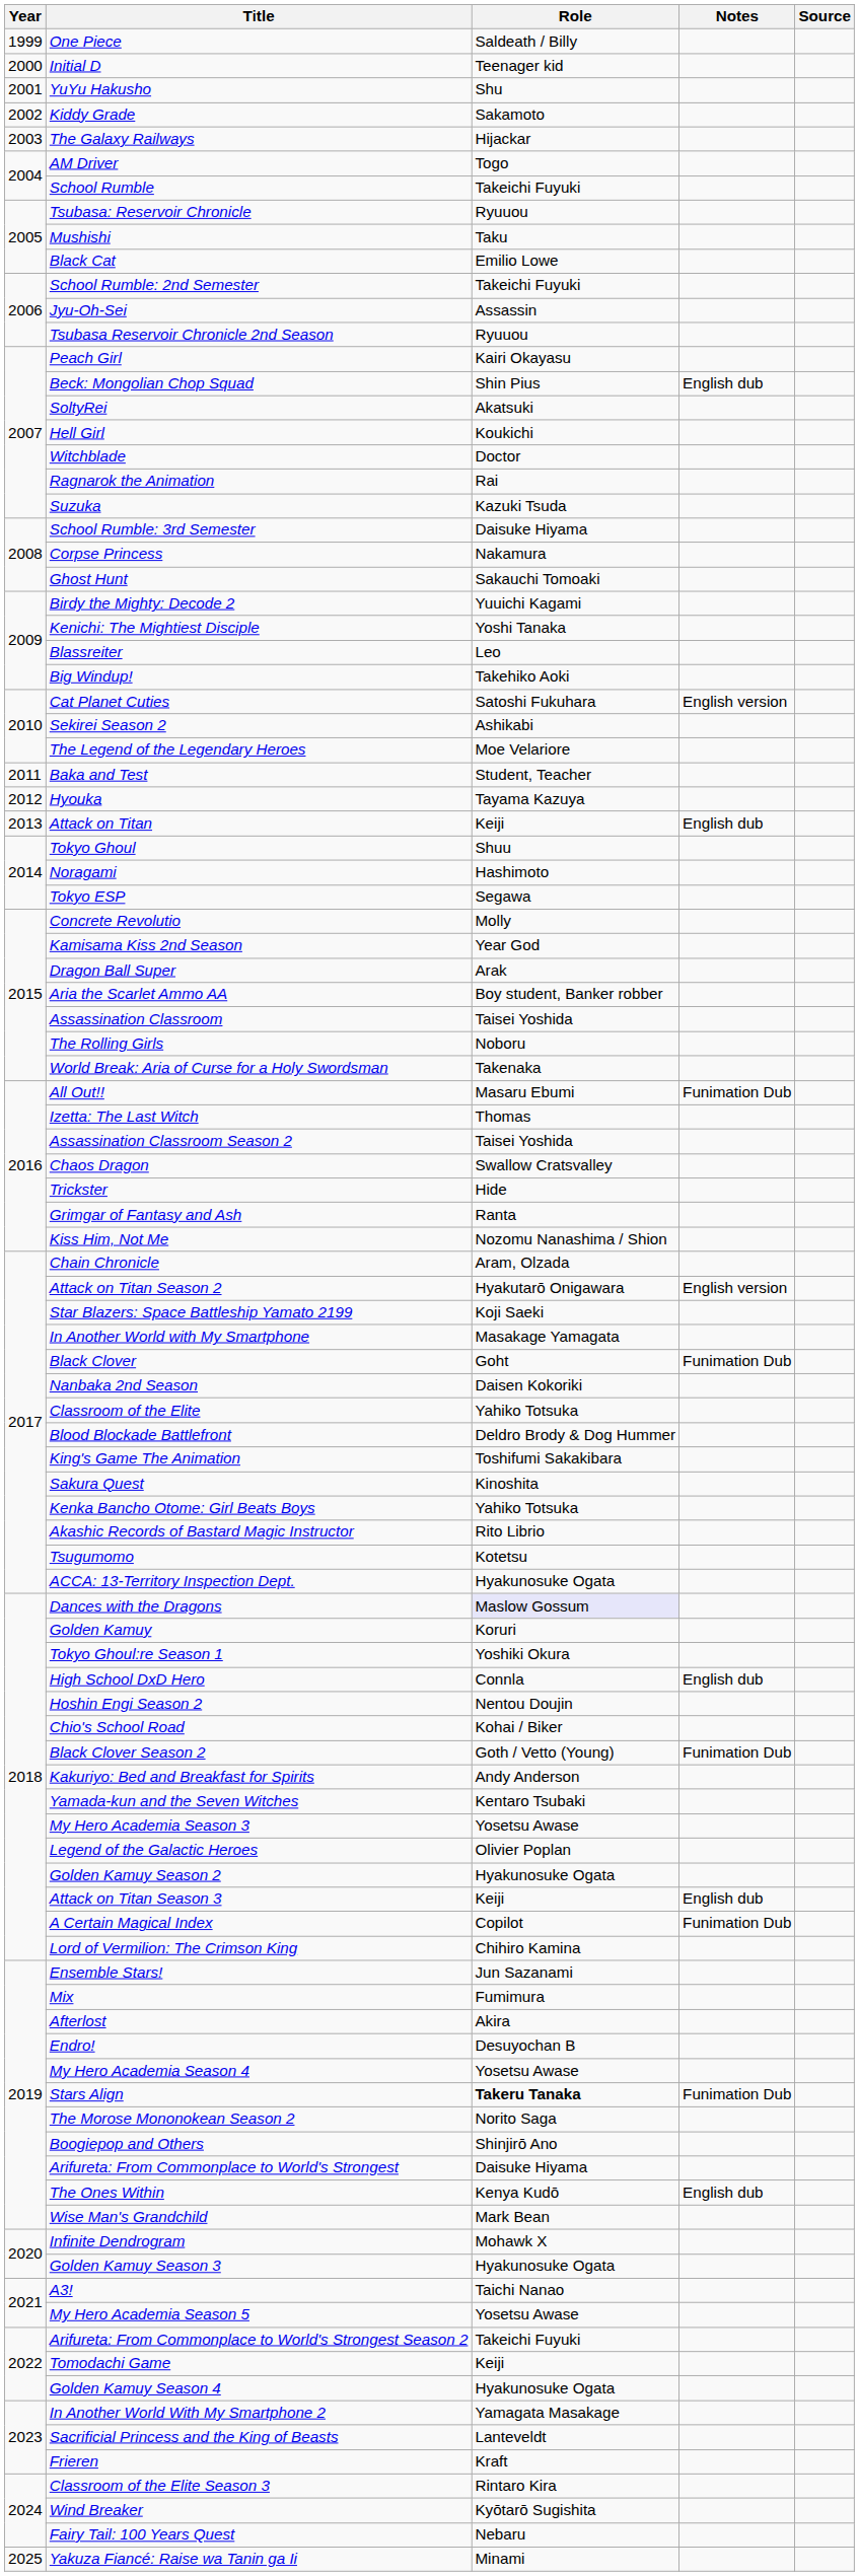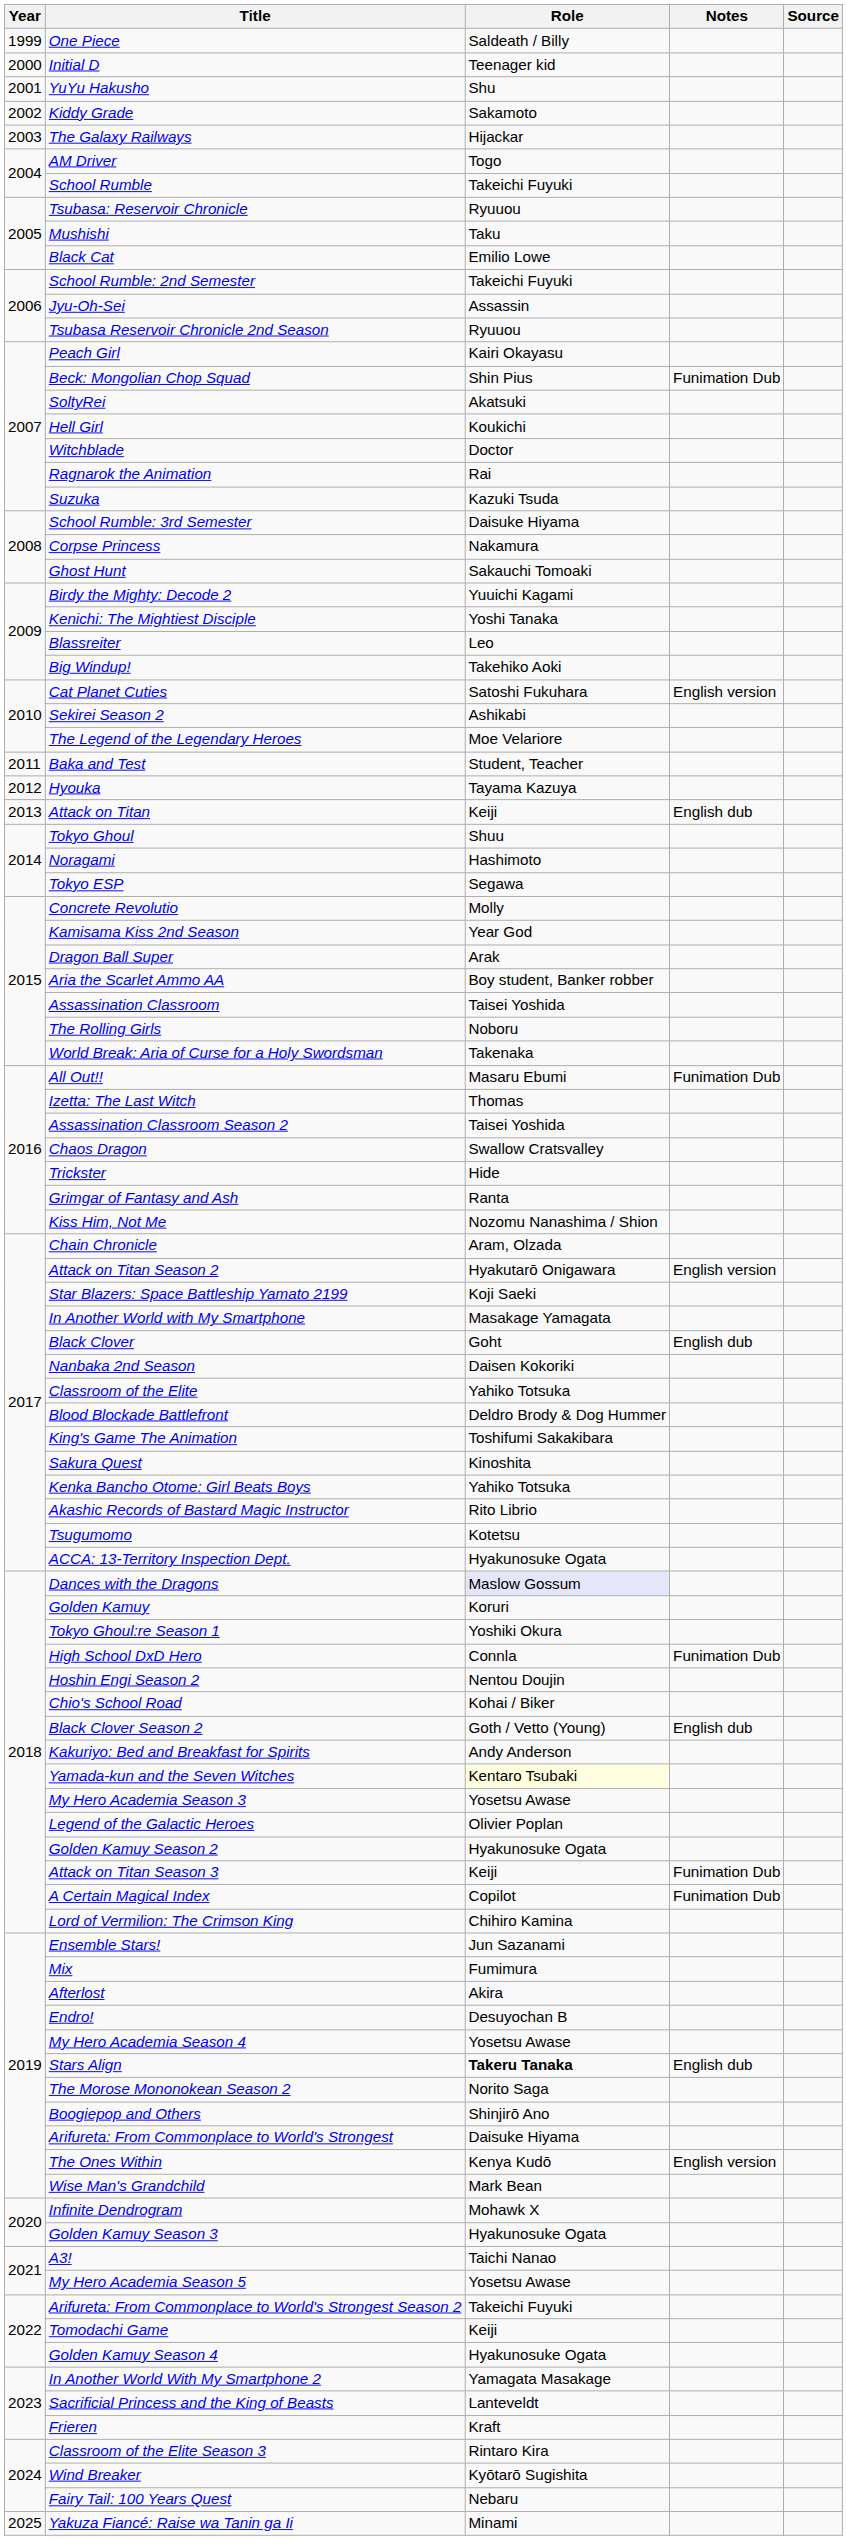 <table class="wikitable sortable plainrowheaders">
 <tr>
 <th>Year</th>
 <th>Title</th>
 <th>Role</th>
 <th class="unsortable">Notes</th>
 <th class="unsortable">Source</th>
 </tr>
 <tr>
 <td>1999</td>
 <td><em><a href='#'>One Piece</a></em></td>
 <td>Saldeath / Billy</td>
 <td></td>
 <td></td>
 </tr>
 <tr>
 <td>2000</td>
 <td><em><a href='#'>Initial D</a></em></td>
 <td>Teenager kid</td>
 <td></td>
 <td></td>
 </tr>
 <tr>
 <td>2001</td>
 <td><em><a href='#'>YuYu Hakusho</a></em></td>
 <td>Shu</td>
 <td></td>
 <td></td>
 </tr>
 <tr>
 <td>2002</td>
 <td><em><a href='#'>Kiddy Grade</a></em></td>
 <td>Sakamoto</td>
 <td></td>
 <td></td>
 </tr>
 <tr>
 <td>2003</td>
 <td><em><a href='#'>The Galaxy Railways</a></em></td>
 <td>Hijackar</td>
 <td></td>
 <td></td>
 </tr>
 <tr>
 <td rowspan="2">2004</td>
 <td><em><a href='#'>AM Driver</a></em></td>
 <td>Togo</td>
 <td></td>
 <td></td>
 </tr>
 <tr>
 <td><em><a href='#'>School Rumble</a></em></td>
 <td>Takeichi Fuyuki</td>
 <td></td>
 <td></td>
 </tr>
 <tr>
 <td rowspan="3">2005</td>
 <td><em><a href='#'>Tsubasa: Reservoir Chronicle</a></em></td>
 <td>Ryuuou</td>
 <td></td>
 <td></td>
 </tr>
 <tr>
 <td><em><a href='#'>Mushishi</a></em></td>
 <td>Taku</td>
 <td></td>
 <td></td>
 </tr>
 <tr>
 <td><em><a href='#'>Black Cat</a></em></td>
 <td>Emilio Lowe</td>
 <td></td>
 <td></td>
 </tr>
 <tr>
 <td rowspan="3">2006</td>
 <td><em><a href='#'>School Rumble: 2nd Semester</a></em></td>
 <td>Takeichi Fuyuki</td>
 <td></td>
 <td></td>
 </tr>
 <tr>
 <td><em><a href='#'>Jyu-Oh-Sei</a></em></td>
 <td>Assassin</td>
 <td></td>
 <td></td>
 </tr>
 <tr>
 <td><em><a href='#'>Tsubasa Reservoir Chronicle 2nd Season</a></em></td>
 <td>Ryuuou</td>
 <td></td>
 <td></td>
 </tr>
 <tr>
 <td rowspan="7">2007</td>
 <td><em><a href='#'>Peach Girl</a></em></td>
 <td>Kairi Okayasu</td>
 <td></td>
 <td></td>
 </tr>
 <tr>
 <td><em><a href='#'>Beck: Mongolian Chop Squad</a></em></td>
 <td>Shin Pius</td>
-<td>English dub</td>
+<td>Funimation Dub</td>
 <td></td>
 </tr>
 <tr>
 <td><em><a href='#'>SoltyRei</a></em></td>
 <td>Akatsuki</td>
 <td></td>
 <td></td>
 </tr>
 <tr>
 <td><em><a href='#'>Hell Girl</a></em></td>
 <td>Koukichi</td>
 <td></td>
 <td></td>
 </tr>
 <tr>
 <td><em><a href='#'>Witchblade</a></em></td>
 <td>Doctor</td>
 <td></td>
 <td></td>
 </tr>
 <tr>
 <td><em><a href='#'>Ragnarok the Animation</a></em></td>
 <td>Rai</td>
 <td></td>
 <td></td>
 </tr>
 <tr>
 <td><em><a href='#'>Suzuka</a></em></td>
 <td>Kazuki Tsuda</td>
 <td></td>
 <td></td>
 </tr>
 <tr>
 <td rowspan="3">2008</td>
 <td><em><a href='#'>School Rumble: 3rd Semester</a></em></td>
 <td>Daisuke Hiyama</td>
 <td></td>
 <td></td>
 </tr>
 <tr>
 <td><em><a href='#'>Corpse Princess</a></em></td>
 <td>Nakamura</td>
 <td></td>
 <td></td>
 </tr>
 <tr>
 <td><em><a href='#'>Ghost Hunt</a></em></td>
 <td>Sakauchi Tomoaki</td>
 <td></td>
 <td></td>
 </tr>
 <tr>
 <td rowspan="4">2009</td>
 <td><em><a href='#'>Birdy the Mighty: Decode 2</a></em></td>
 <td>Yuuichi Kagami</td>
 <td></td>
 <td></td>
 </tr>
 <tr>
 <td><em><a href='#'>Kenichi: The Mightiest Disciple</a></em></td>
 <td>Yoshi Tanaka</td>
 <td></td>
 <td></td>
 </tr>
 <tr>
 <td><em><a href='#'>Blassreiter</a></em></td>
 <td>Leo</td>
 <td></td>
 <td></td>
 </tr>
 <tr>
 <td><em><a href='#'>Big Windup!</a></em></td>
 <td>Takehiko Aoki</td>
 <td></td>
 <td></td>
 </tr>
 <tr>
 <td rowspan="3">2010</td>
 <td><em><a href='#'>Cat Planet Cuties</a></em></td>
 <td>Satoshi Fukuhara</td>
 <td>English version</td>
 <td></td>
 </tr>
 <tr>
 <td><em><a href='#'>Sekirei Season 2</a></em></td>
 <td>Ashikabi</td>
 <td></td>
 <td></td>
 </tr>
 <tr>
 <td><em><a href='#'>The Legend of the Legendary Heroes</a></em></td>
 <td>Moe Velariore</td>
 <td></td>
 <td></td>
 </tr>
 <tr>
 <td>2011</td>
 <td><em><a href='#'>Baka and Test</a></em></td>
 <td>Student, Teacher</td>
 <td></td>
 <td></td>
 </tr>
 <tr>
 <td>2012</td>
 <td><em><a href='#'>Hyouka</a></em></td>
 <td>Tayama Kazuya</td>
 <td></td>
 <td></td>
 </tr>
 <tr>
 <td>2013</td>
 <td><em><a href='#'>Attack on Titan</a></em></td>
 <td>Keiji</td>
 <td>English dub</td>
 <td></td>
 </tr>
 <tr>
 <td rowspan="3">2014</td>
 <td><em><a href='#'>Tokyo Ghoul</a></em></td>
 <td>Shuu</td>
 <td></td>
 <td></td>
 </tr>
 <tr>
 <td><em><a href='#'>Noragami</a></em></td>
 <td>Hashimoto</td>
 <td></td>
 <td></td>
 </tr>
 <tr>
 <td><em><a href='#'>Tokyo ESP</a></em></td>
 <td>Segawa</td>
 <td></td>
 <td></td>
 </tr>
 <tr>
 <td rowspan="7">2015</td>
 <td><em><a href='#'>Concrete Revolutio</a></em></td>
 <td>Molly</td>
 <td></td>
 <td></td>
 </tr>
 <tr>
 <td><em><a href='#'>Kamisama Kiss 2nd Season</a></em></td>
 <td>Year God</td>
 <td></td>
 <td></td>
 </tr>
 <tr>
 <td><em><a href='#'>Dragon Ball Super</a></em></td>
 <td>Arak</td>
 <td></td>
 <td></td>
 </tr>
 <tr>
 <td><em><a href='#'>Aria the Scarlet Ammo AA</a></em></td>
 <td>Boy student, Banker robber</td>
 <td></td>
 <td></td>
 </tr>
 <tr>
 <td><em><a href='#'>Assassination Classroom</a></em></td>
 <td>Taisei Yoshida</td>
 <td></td>
 <td></td>
 </tr>
 <tr>
 <td><em><a href='#'>The Rolling Girls</a></em></td>
 <td>Noboru</td>
 <td></td>
 <td></td>
 </tr>
 <tr>
 <td><em><a href='#'>World Break: Aria of Curse for a Holy Swordsman</a></em></td>
 <td>Takenaka</td>
 <td></td>
 <td></td>
 </tr>
 <tr>
 <td rowspan="7">2016</td>
 <td><em><a href='#'>All Out!!</a></em></td>
 <td>Masaru Ebumi</td>
 <td>Funimation Dub</td>
 <td></td>
 </tr>
 <tr>
 <td><em><a href='#'>Izetta: The Last Witch</a></em></td>
 <td>Thomas</td>
 <td></td>
 <td></td>
 </tr>
 <tr>
 <td><em><a href='#'>Assassination Classroom Season 2</a></em></td>
 <td>Taisei Yoshida</td>
 <td></td>
 <td></td>
 </tr>
 <tr>
 <td><em><a href='#'>Chaos Dragon</a></em></td>
 <td>Swallow Cratsvalley</td>
 <td></td>
 <td></td>
 </tr>
 <tr>
 <td><em><a href='#'>Trickster</a></em></td>
 <td>Hide</td>
 <td></td>
 <td></td>
 </tr>
 <tr>
 <td><em><a href='#'>Grimgar of Fantasy and Ash</a></em></td>
 <td>Ranta</td>
 <td></td>
 <td></td>
 </tr>
 <tr>
 <td><em><a href='#'>Kiss Him, Not Me</a></em></td>
 <td>Nozomu Nanashima / Shion</td>
 <td></td>
 <td></td>
 </tr>
 <tr>
 <td rowspan="14">2017</td>
 <td><em><a href='#'>Chain Chronicle</a></em></td>
 <td>Aram, Olzada</td>
 <td></td>
 <td></td>
 </tr>
 <tr>
 <td><em><a href='#'>Attack on Titan Season 2</a></em></td>
 <td>Hyakutarō Onigawara</td>
 <td>English version</td>
 <td></td>
 </tr>
 <tr>
 <td><em><a href='#'>Star Blazers: Space Battleship Yamato 2199</a></em></td>
 <td>Koji Saeki</td>
 <td></td>
 <td></td>
 </tr>
 <tr>
 <td><em><a href='#'>In Another World with My Smartphone</a></em></td>
 <td>Masakage Yamagata</td>
 <td></td>
 <td></td>
 </tr>
 <tr>
 <td><em><a href='#'>Black Clover</a></em></td>
 <td>Goht</td>
-<td>Funimation Dub</td>
+<td>English dub</td>
 <td></td>
 </tr>
 <tr>
 <td><em><a href='#'>Nanbaka 2nd Season</a></em></td>
 <td>Daisen Kokoriki</td>
 <td></td>
 <td></td>
 </tr>
 <tr>
 <td><em><a href='#'>Classroom of the Elite</a></em></td>
 <td>Yahiko Totsuka</td>
 <td></td>
 <td></td>
 </tr>
 <tr>
 <td><em><a href='#'>Blood Blockade Battlefront</a></em></td>
 <td>Deldro Brody & Dog Hummer</td>
 <td></td>
 <td></td>
 </tr>
 <tr>
 <td><em><a href='#'>King's Game The Animation</a></em></td>
 <td>Toshifumi Sakakibara</td>
 <td></td>
 <td></td>
 </tr>
 <tr>
 <td><em><a href='#'>Sakura Quest</a></em></td>
 <td>Kinoshita</td>
 <td></td>
 <td></td>
 </tr>
 <tr>
 <td><em><a href='#'>Kenka Bancho Otome: Girl Beats Boys</a></em></td>
 <td>Yahiko Totsuka</td>
 <td></td>
 <td></td>
 </tr>
 <tr>
 <td><em><a href='#'>Akashic Records of Bastard Magic Instructor</a></em></td>
 <td>Rito Librio</td>
 <td></td>
 <td></td>
 </tr>
 <tr>
 <td><em><a href='#'>Tsugumomo</a></em></td>
 <td>Kotetsu</td>
 <td></td>
 <td></td>
 </tr>
 <tr>
 <td><em><a href='#'>ACCA: 13-Territory Inspection Dept.</a></em></td>
 <td>Hyakunosuke Ogata</td>
 <td></td>
 <td></td>
 </tr>
 <tr>
 <td rowspan="15">2018</td>
 <td><em><a href='#'>Dances with the Dragons</a></em></td>
 <td style="background: lavender;">Maslow Gossum</td>
 <td></td>
 <td></td>
 </tr>
 <tr>
 <td><em><a href='#'>Golden Kamuy</a></em></td>
 <td>Koruri</td>
 <td></td>
 <td></td>
 </tr>
 <tr>
 <td><em><a href='#'>Tokyo Ghoul:re Season 1</a></em></td>
 <td>Yoshiki Okura</td>
 <td></td>
 <td></td>
 </tr>
 <tr>
 <td><em><a href='#'>High School DxD Hero</a></em></td>
 <td>Connla</td>
-<td>English dub</td>
+<td>Funimation Dub</td>
 <td></td>
 </tr>
 <tr>
 <td><em><a href='#'>Hoshin Engi Season 2</a></em></td>
 <td>Nentou Doujin</td>
 <td></td>
 <td></td>
 </tr>
 <tr>
 <td><em><a href='#'>Chio's School Road</a></em></td>
 <td>Kohai / Biker</td>
 <td></td>
 <td></td>
 </tr>
 <tr>
 <td><em><a href='#'>Black Clover Season 2</a></em></td>
 <td>Goth / Vetto (Young)</td>
-<td>Funimation Dub</td>
+<td>English dub</td>
 <td></td>
 </tr>
 <tr>
 <td><em><a href='#'>Kakuriyo: Bed and Breakfast for Spirits</a></em></td>
 <td>Andy Anderson</td>
 <td></td>
 <td></td>
 </tr>
 <tr>
 <td><em><a href='#'>Yamada-kun and the Seven Witches</a></em></td>
-<td>Kentaro Tsubaki</td>
+<td style="background: lightyellow;">Kentaro Tsubaki</td>
 <td></td>
 <td></td>
 </tr>
 <tr>
 <td><em><a href='#'>My Hero Academia Season 3</a></em></td>
 <td>Yosetsu Awase</td>
 <td></td>
 <td></td>
 </tr>
 <tr>
 <td><em><a href='#'>Legend of the Galactic Heroes</a></em></td>
 <td>Olivier Poplan</td>
 <td></td>
 <td></td>
 </tr>
 <tr>
 <td><em><a href='#'>Golden Kamuy Season 2</a></em></td>
 <td>Hyakunosuke Ogata</td>
 <td></td>
 <td></td>
 </tr>
 <tr>
 <td><em><a href='#'>Attack on Titan Season 3</a></em></td>
 <td>Keiji</td>
-<td>English dub</td>
+<td>Funimation Dub</td>
 <td></td>
 </tr>
 <tr>
 <td><em><a href='#'>A Certain Magical Index</a></em></td>
 <td>Copilot</td>
 <td>Funimation Dub</td>
 <td></td>
 </tr>
 <tr>
 <td><em><a href='#'>Lord of Vermilion: The Crimson King</a></em></td>
 <td>Chihiro Kamina</td>
 <td></td>
 <td></td>
 </tr>
 <tr>
 <td rowspan="11">2019</td>
 <td><em><a href='#'>Ensemble Stars!</a></em></td>
 <td>Jun Sazanami</td>
 <td></td>
 <td></td>
 </tr>
 <tr>
 <td><em><a href='#'>Mix</a></em></td>
 <td>Fumimura</td>
 <td></td>
 <td></td>
 </tr>
 <tr>
 <td><em><a href='#'>Afterlost</a></em></td>
 <td>Akira</td>
 <td></td>
 <td></td>
 </tr>
 <tr>
 <td><em><a href='#'>Endro!</a></em></td>
 <td>Desuyochan B</td>
 <td></td>
 <td></td>
 </tr>
 <tr>
 <td><em><a href='#'>My Hero Academia Season 4</a></em></td>
 <td>Yosetsu Awase</td>
 <td></td>
 <td></td>
 </tr>
 <tr>
 <td><em><a href='#'>Stars Align</a></em></td>
 <td><strong>Takeru Tanaka</strong></td>
-<td>Funimation Dub</td>
+<td>English dub</td>
 <td></td>
 </tr>
 <tr>
 <td><em><a href='#'>The Morose Mononokean Season 2</a></em></td>
 <td>Norito Saga</td>
 <td></td>
 <td></td>
 </tr>
 <tr>
 <td><em><a href='#'>Boogiepop and Others</a></em></td>
 <td>Shinjirō Ano</td>
 <td></td>
 <td></td>
 </tr>
 <tr>
 <td><em><a href='#'>Arifureta: From Commonplace to World's Strongest</a></em></td>
 <td>Daisuke Hiyama</td>
 <td></td>
 <td></td>
 </tr>
 <tr>
 <td><em><a href='#'>The Ones Within</a></em></td>
 <td>Kenya Kudō</td>
-<td>English dub</td>
+<td>English version</td>
 <td></td>
 </tr>
 <tr>
 <td><em><a href='#'>Wise Man's Grandchild</a></em></td>
 <td>Mark Bean</td>
 <td></td>
 <td></td>
 </tr>
 <tr>
 <td rowspan="2">2020</td>
 <td><em><a href='#'>Infinite Dendrogram</a></em></td>
 <td>Mohawk X</td>
 <td></td>
 <td></td>
 </tr>
 <tr>
 <td><em><a href='#'>Golden Kamuy Season 3</a></em></td>
 <td>Hyakunosuke Ogata</td>
 <td></td>
 <td></td>
 </tr>
 <tr>
 <td rowspan="2">2021</td>
 <td><em><a href='#'>A3!</a></em></td>
 <td>Taichi Nanao</td>
 <td></td>
 <td></td>
 </tr>
 <tr>
 <td><em><a href='#'>My Hero Academia Season 5</a></em></td>
 <td>Yosetsu Awase</td>
 <td></td>
 <td></td>
 </tr>
 <tr>
 <td rowspan="3">2022</td>
 <td><em><a href='#'>Arifureta: From Commonplace to World's Strongest Season 2</a></em></td>
 <td>Takeichi Fuyuki</td>
 <td></td>
 <td></td>
 </tr>
 <tr>
 <td><em><a href='#'>Tomodachi Game</a></em></td>
 <td>Keiji</td>
 <td></td>
 <td></td>
 </tr>
 <tr>
 <td><em><a href='#'>Golden Kamuy Season 4</a></em></td>
 <td>Hyakunosuke Ogata</td>
 <td></td>
 <td></td>
 </tr>
 <tr>
 <td rowspan="3">2023</td>
 <td><em><a href='#'>In Another World With My Smartphone 2</a></em></td>
 <td>Yamagata Masakage</td>
 <td></td>
 <td></td>
 </tr>
 <tr>
 <td><em><a href='#'>Sacrificial Princess and the King of Beasts</a></em></td>
 <td>Lanteveldt</td>
 <td></td>
 <td></td>
 </tr>
 <tr>
 <td><em><a href='#'>Frieren</a></em></td>
 <td>Kraft</td>
 <td></td>
 <td></td>
 </tr>
 <tr>
 <td rowspan="3">2024</td>
 <td><em><a href='#'>Classroom of the Elite Season 3</a></em></td>
 <td>Rintaro Kira</td>
 <td></td>
 <td></td>
 </tr>
 <tr>
 <td><em><a href='#'>Wind Breaker</a></em></td>
 <td>Kyōtarō Sugishita</td>
 <td></td>
 <td></td>
 </tr>
 <tr>
 <td><em><a href='#'>Fairy Tail: 100 Years Quest</a></em></td>
 <td>Nebaru</td>
 <td></td>
 <td></td>
 </tr>
 <tr>
 <td>2025</td>
 <td><em><a href='#'>Yakuza Fiancé: Raise wa Tanin ga Ii</a></em></td>
 <td>Minami</td>
 <td></td>
 <td></td>
 </tr>
 </table>
